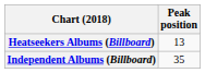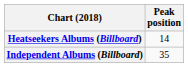 <table class="wikitable sortable plainrowheaders" style="text-align:center">
 <tr>
 <th scope="col">Chart (2018)</th>
 <th scope="col">Peak<br>position</th>
 </tr>
 <tr>
 <th scope="row"><a href='#'>Heatseekers Albums</a> (<em><a href='#'>Billboard</a></em>)</th>
-<td>13</td>
+<td>14</td>
 </tr>
 <tr>
 <th scope="row"><a href='#'>Independent Albums</a> (<em>Billboard</em>)</th>
 <td>35</td>
 </tr>
 </table>
